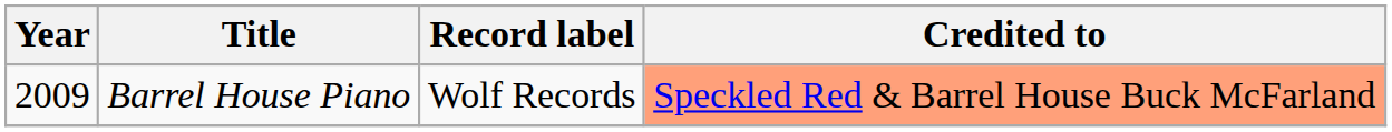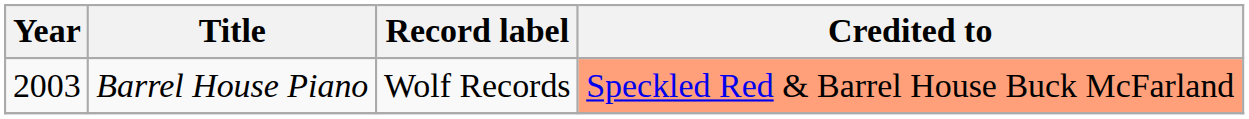 <table class="wikitable sortable">
 <tr>
 <th>Year</th>
 <th>Title</th>
 <th>Record label</th>
 <th>Credited to</th>
 </tr>
 <tr>
-<td>2009</td>
+<td>2003</td>
 <td><em>Barrel House Piano</em></td>
 <td align="left">Wolf Records</td>
 <td style="background: lightsalmon;"><a href='#'>Speckled Red</a> & Barrel House Buck McFarland</td>
 </tr>
 <tr>
 </tr>
 </table>
